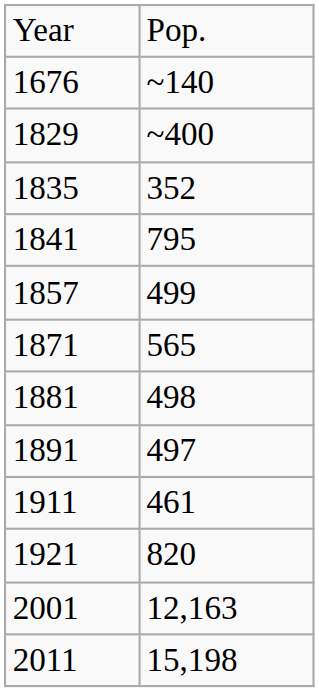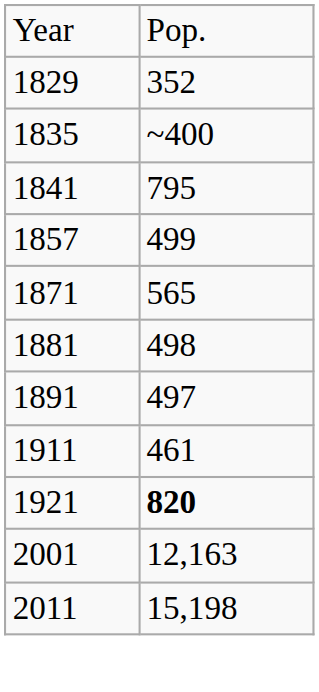 <table class="wikitable" border="3" style="width:150px;border:20px;">
 <tr>
 </tr>
 <tr>
 <td>Year</td>
 <td>Pop.</td>
 </tr>
 <tr>
-<td>1676</td>
-<td>~140</td>
-</tr>
-<tr>
 <td>1829</td>
-<td>~400</td>
+<td>352</td>
 </tr>
 <tr>
 <td>1835</td>
-<td>352</td>
+<td>~400</td>
 </tr>
 <tr>
 <td>1841</td>
 <td>795</td>
 </tr>
 <tr>
 <td>1857</td>
 <td>499</td>
 </tr>
 <tr>
 <td>1871</td>
 <td>565</td>
 </tr>
 <tr>
 <td>1881</td>
 <td>498</td>
 </tr>
 <tr>
 <td>1891</td>
 <td>497</td>
 </tr>
 <tr>
 <td>1911</td>
 <td>461</td>
 </tr>
 <tr>
 <td>1921</td>
-<td>820</td>
+<td><strong>820</strong></td>
 </tr>
 <tr>
 <td>2001</td>
 <td>12,163</td>
 </tr>
 <tr>
 <td>2011</td>
 <td>15,198</td>
 </tr>
 <tr>
 </tr>
 </table>
